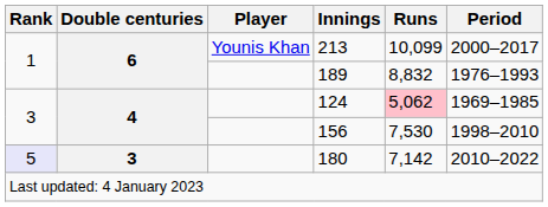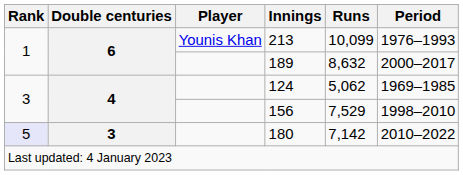 <table class="wikitable plainrowheaders sortable">
 <tr>
 <th scope="col">Rank</th>
 <th scope="col">Double centuries</th>
 <th scope="col">Player</th>
 <th scope="col">Innings</th>
 <th scope="col">Runs</th>
 <th scope="col">Period</th>
 </tr>
 <tr>
 <td rowspan="2" align=center>1</td>
 <th scope="row" rowspan=2 style="text-align:center;">6</th>
 <td><a href='#'>Younis Khan</a></td>
 <td>213</td>
 <td>10,099</td>
-<td>2000–2017</td>
+<td>1976–1993</td>
 </tr>
 <tr>
 <td></td>
 <td>189</td>
-<td>8,832</td>
-<td>1976–1993</td>
+<td>8,632</td>
+<td>2000–2017</td>
 </tr>
 <tr>
 <td rowspan=2 align=center>3</td>
 <th scope="row" rowspan=2 style="text-align:center;">4</th>
 <td></td>
 <td>124</td>
-<td style="background: pink;">5,062</td>
+<td>5,062</td>
 <td>1969–1985</td>
 </tr>
 <tr>
 <td></td>
 <td>156</td>
-<td>7,530</td>
+<td>7,529</td>
 <td>1998–2010</td>
 </tr>
 <tr>
 <td align=center style="background: lavender;">5</td>
 <th scope="row" style="text-align:center;">3</th>
 <td></td>
 <td>180</td>
 <td>7,142</td>
 <td>2010–2022</td>
 </tr>
 <tr class=sortbottom>
 <td colspan=6><small>Last updated: 4 January 2023</small></td>
 </tr>
 </table>
